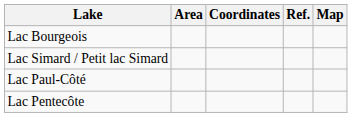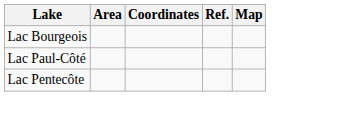 <table class="wikitable sortable">
 <tr>
 <th>Lake</th>
 <th>Area</th>
 <th>Coordinates</th>
 <th>Ref.</th>
 <th>Map</th>
 </tr>
 <tr>
 <td>Lac Bourgeois</td>
-<td></td>
-<td></td>
-<td style="text-align:center;"></td>
-<td></td>
-</tr>
-<tr>
-<td>Lac Simard / Petit lac Simard</td>
 <td></td>
 <td></td>
 <td style="text-align:center;"></td>
 <td></td>
 </tr>
 <tr>
 <td>Lac Paul-Côté</td>
 <td></td>
 <td></td>
 <td style="text-align:center;"></td>
 <td></td>
 </tr>
 <tr>
 <td>Lac Pentecôte</td>
 <td></td>
 <td></td>
 <td style="text-align:center;"></td>
 <td></td>
 </tr>
 </table>
